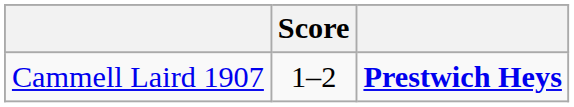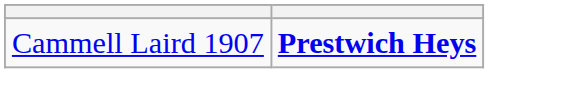 <table class="wikitable" style="text-align: center">
 <tr>
 <th></th>
-<th>Score</th>
 <th></th>
 </tr>
 <tr>
 <td><a href='#'>Cammell Laird 1907</a></td>
-<td>1–2</td>
 <td><strong><a href='#'>Prestwich Heys</a></strong></td>
 </tr>
 </table>
